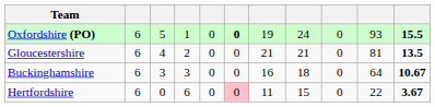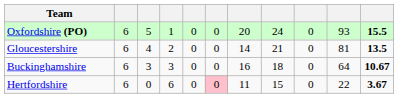 <table class="wikitable" style="text-align:center">
 <tr>
 <th width="150">Team</th>
 <th width="25"></th>
 <th width="25"></th>
 <th width="25"></th>
 <th width="25"></th>
 <th width="25"></th>
 <th width="40"></th>
 <th width="40"></th>
 <th width="40"></th>
 <th width="40"></th>
 <th width="40"></th>
 </tr>
 <tr style="background:#cfc;">
 <td style="text-align:left"><a href='#'>Oxfordshire</a> <strong>(PO)</strong></td>
 <td>6</td>
 <td>5</td>
 <td>1</td>
 <td>0</td>
-<td><strong>0</strong></td>
-<td>19</td>
+<td>0</td>
+<td>20</td>
 <td>24</td>
 <td>0</td>
 <td>93</td>
 <td><strong>15.5</strong></td>
 </tr>
 <tr>
 <td style="text-align:left"><a href='#'>Gloucestershire</a></td>
 <td>6</td>
 <td>4</td>
 <td>2</td>
 <td>0</td>
 <td>0</td>
-<td>21</td>
+<td>14</td>
 <td>21</td>
 <td>0</td>
 <td>81</td>
 <td><strong>13.5</strong></td>
 </tr>
 <tr>
 <td style="text-align:left"><a href='#'>Buckinghamshire</a></td>
 <td>6</td>
 <td>3</td>
 <td>3</td>
 <td>0</td>
 <td>0</td>
 <td>16</td>
 <td>18</td>
 <td>0</td>
 <td>64</td>
 <td><strong>10.67</strong></td>
 </tr>
 <tr>
 <td style="text-align:left"><a href='#'>Hertfordshire</a></td>
 <td>6</td>
 <td>0</td>
 <td>6</td>
 <td>0</td>
 <td style="background: pink;">0</td>
 <td>11</td>
 <td>15</td>
 <td>0</td>
 <td>22</td>
 <td><strong>3.67</strong></td>
 </tr>
 </table>
